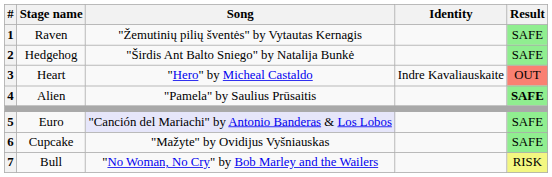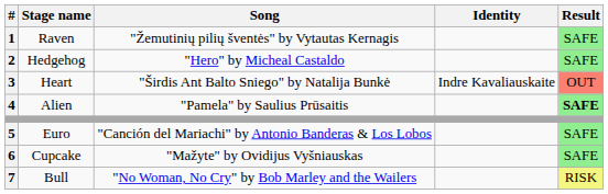 <table class="wikitable plainrowheaders" style="text-align: center;">
 <tr>
 <th>#</th>
 <th>Stage name</th>
 <th>Song</th>
 <th>Identity</th>
 <th>Result</th>
 </tr>
 <tr>
 <th>1</th>
 <td>Raven</td>
 <td>"Žemutinių pilių šventės" by Vytautas Kernagis</td>
 <td></td>
 <td bgcolor="lightgreen">SAFE</td>
 </tr>
 <tr>
 <th>2</th>
 <td>Hedgehog</td>
-<td>"Širdis Ant Balto Sniego" by Natalija Bunkė</td>
+<td>"<a href='#'>Hero</a>" by <a href='#'>Micheal Castaldo</a></td>
 <td></td>
 <td bgcolor="lightgreen">SAFE</td>
 </tr>
 <tr>
 <th>3</th>
 <td>Heart</td>
-<td>"<a href='#'>Hero</a>" by <a href='#'>Micheal Castaldo</a></td>
+<td>"Širdis Ant Balto Sniego" by Natalija Bunkė</td>
 <td>Indre Kavaliauskaite</td>
 <td bgcolor="salmon">OUT</td>
 </tr>
 <tr>
 <th>4</th>
 <td>Alien</td>
 <td>"Pamela" by Saulius Prūsaitis</td>
 <td></td>
 <td bgcolor="lightgreen"><strong>SAFE</strong></td>
 </tr>
 <tr>
 <td colspan="5" style="background:darkgray"></td>
 </tr>
 <tr>
 <th>5</th>
 <td>Euro</td>
-<td style="background: lavender;">"Canción del Mariachi" by <a href='#'>Antonio Banderas</a> & <a href='#'>Los Lobos</a></td>
+<td>"Canción del Mariachi" by <a href='#'>Antonio Banderas</a> & <a href='#'>Los Lobos</a></td>
 <td></td>
 <td bgcolor="lightgreen">SAFE</td>
 </tr>
 <tr>
 <th>6</th>
 <td>Cupcake</td>
 <td>"Mažyte" by Ovidijus Vyšniauskas</td>
 <td></td>
 <td bgcolor="lightgreen">SAFE</td>
 </tr>
 <tr>
 <th>7</th>
 <td>Bull</td>
 <td>"<a href='#'>No Woman, No Cry</a>" by <a href='#'>Bob Marley and the Wailers</a></td>
 <td></td>
 <td bgcolor="#F3F781">RISK</td>
 </tr>
 </table>
